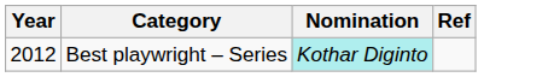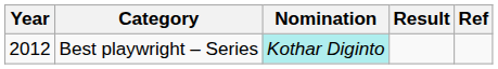 <table class="wikitable sortable">
 <tr>
 <th>Year</th>
 <th>Category</th>
 <th>Nomination</th>
+<th>Result</th>
 <th>Ref</th>
 </tr>
 <tr>
 <td>2012</td>
 <td>Best playwright – Series</td>
 <td style="background: paleturquoise;"><em>Kothar Diginto</em></td>
 <td></td>
+<td></td>
 </tr>
 </table>
